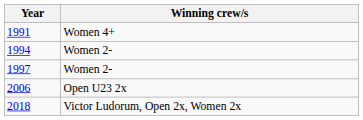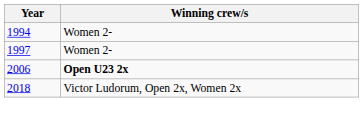 <table class="wikitable">
 <tr>
 <th width=70>Year</th>
 <th width=400>Winning crew/s</th>
-</tr>
-<tr>
-<td><a href='#'>1991</a></td>
-<td>Women 4+</td>
 </tr>
 <tr>
 <td><a href='#'>1994</a></td>
 <td>Women 2-</td>
 </tr>
 <tr>
 <td><a href='#'>1997</a></td>
 <td>Women 2-</td>
 </tr>
 <tr>
 <td><a href='#'>2006</a></td>
-<td>Open U23 2x</td>
+<td><strong>Open U23 2x</strong></td>
 </tr>
 <tr>
 <td><a href='#'>2018</a></td>
 <td>Victor Ludorum, Open 2x, Women 2x </td>
 </tr>
 </table>
